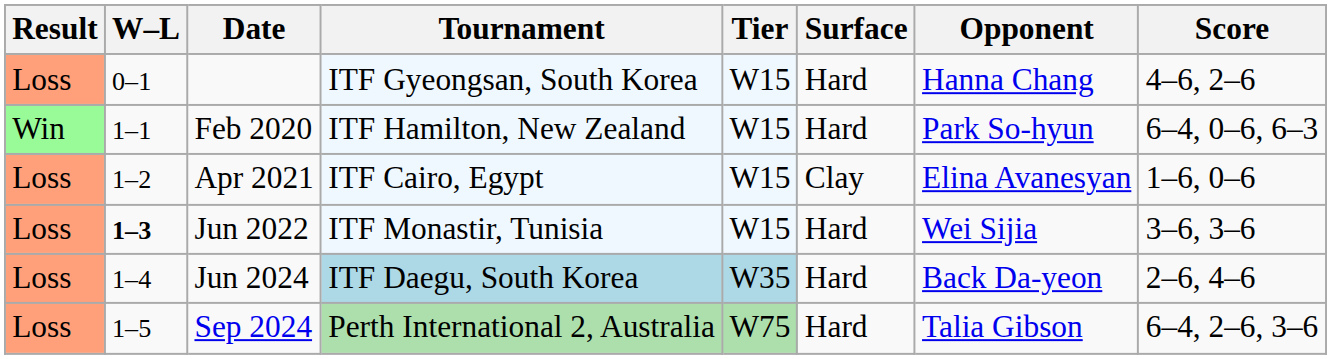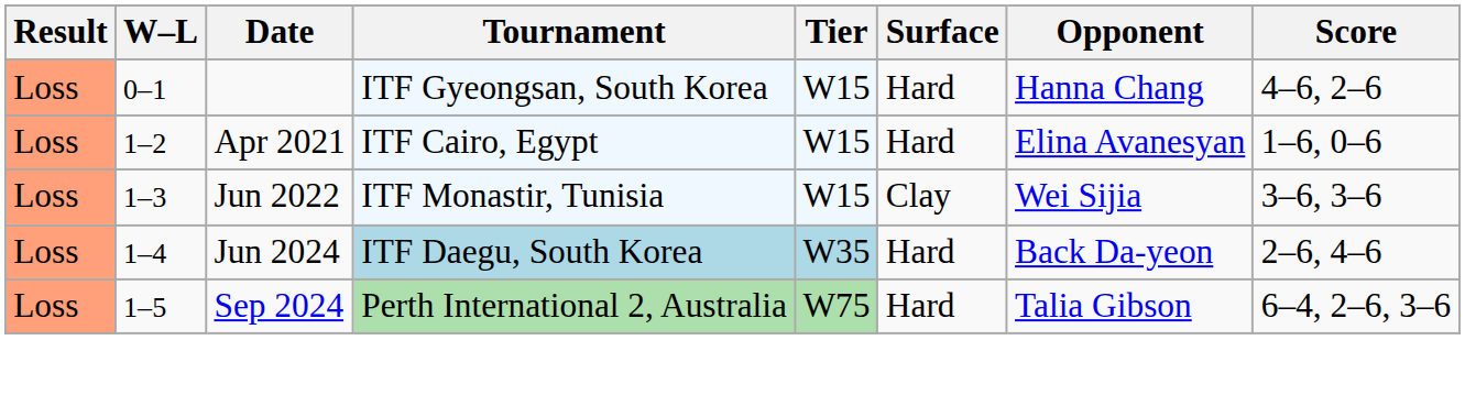 <table class="sortable wikitable">
 <tr>
 <th>Result</th>
 <th class="unsortable">W–L</th>
 <th>Date</th>
 <th>Tournament</th>
 <th>Tier</th>
 <th>Surface</th>
 <th>Opponent</th>
 <th class="unsortable">Score</th>
 </tr>
 <tr>
 <td style="background:#ffa07a">Loss</td>
 <td><small>0–1</small></td>
 <td></td>
 <td style="background:#f0f8ff;">ITF Gyeongsan, South Korea</td>
 <td style="background:#f0f8ff;">W15</td>
 <td>Hard</td>
 <td> <a href='#'>Hanna Chang</a></td>
 <td>4–6, 2–6</td>
 </tr>
 <tr>
-<td style="background:#98FB98;">Win</td>
-<td><small>1–1</small></td>
-<td>Feb 2020</td>
-<td style="background:#f0f8ff;">ITF Hamilton, New Zealand</td>
-<td style="background:#f0f8ff;">W15</td>
-<td>Hard</td>
-<td> <a href='#'>Park So-hyun</a></td>
-<td>6–4, 0–6, 6–3</td>
-</tr>
-<tr>
 <td style="background:#ffa07a">Loss</td>
 <td><small>1–2</small></td>
 <td>Apr 2021</td>
 <td style="background:#f0f8ff;">ITF Cairo, Egypt</td>
 <td style="background:#f0f8ff;">W15</td>
-<td>Clay</td>
+<td>Hard</td>
 <td> <a href='#'>Elina Avanesyan</a></td>
 <td>1–6, 0–6</td>
 </tr>
 <tr>
 <td style="background:#ffa07a">Loss</td>
-<td><strong><small>1–3</small></strong></td>
+<td><small>1–3</small></td>
 <td>Jun 2022</td>
 <td style="background:#f0f8ff;">ITF Monastir, Tunisia</td>
 <td style="background:#f0f8ff;">W15</td>
-<td>Hard</td>
+<td>Clay</td>
 <td> <a href='#'>Wei Sijia</a></td>
 <td>3–6, 3–6</td>
 </tr>
 <tr>
 <td style="background:#ffa07a">Loss</td>
 <td><small>1–4</small></td>
 <td>Jun 2024</td>
 <td style="background:lightblue;">ITF Daegu, South Korea</td>
 <td style="background:lightblue;">W35</td>
 <td>Hard</td>
 <td> <a href='#'>Back Da-yeon</a></td>
 <td>2–6, 4–6</td>
 </tr>
 <tr>
 <td style="background:#ffa07a">Loss</td>
 <td><small>1–5</small></td>
 <td><a href='#'>Sep 2024</a></td>
 <td style="background:#addfad;">Perth International 2, Australia</td>
 <td style="background:#addfad;">W75</td>
 <td>Hard</td>
 <td> <a href='#'>Talia Gibson</a></td>
 <td>6–4, 2–6, 3–6</td>
 </tr>
 </table>
